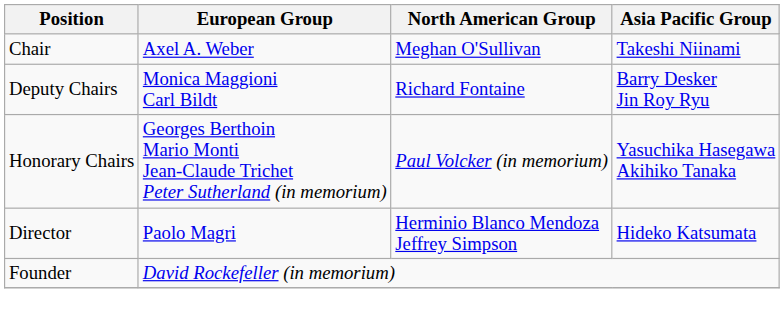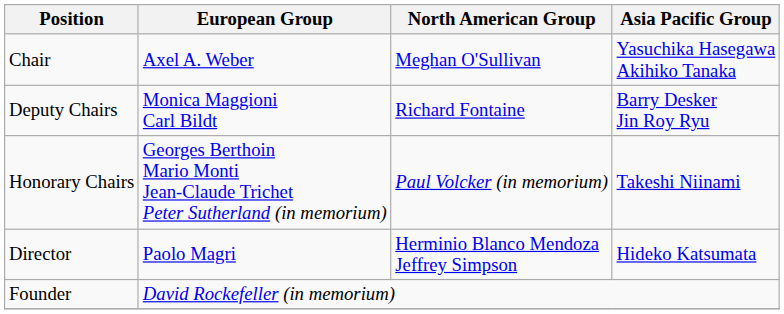 <table class="wikitable defaultcenter col1left">
 <tr>
 <th>Position</th>
 <th>European Group</th>
 <th>North American Group</th>
 <th>Asia Pacific Group</th>
 </tr>
 <tr>
 <td>Chair</td>
 <td><a href='#'>Axel A. Weber</a></td>
 <td><a href='#'>Meghan O'Sullivan</a></td>
-<td><a href='#'>Takeshi Niinami</a></td>
+<td><a href='#'>Yasuchika Hasegawa</a><br><a href='#'>Akihiko Tanaka</a></td>
 </tr>
 <tr>
 <td>Deputy Chairs</td>
 <td><a href='#'>Monica Maggioni</a><br><a href='#'>Carl Bildt</a></td>
 <td><a href='#'>Richard Fontaine</a></td>
 <td><a href='#'>Barry Desker</a><br><a href='#'>Jin Roy Ryu</a></td>
 </tr>
 <tr>
 <td>Honorary Chairs</td>
 <td><a href='#'>Georges Berthoin</a><br><a href='#'>Mario Monti</a><br><a href='#'>Jean-Claude Trichet</a><br><em><a href='#'>Peter Sutherland</a> (in memorium)</em></td>
 <td><em><a href='#'>Paul Volcker</a> (in memorium)</em></td>
-<td><a href='#'>Yasuchika Hasegawa</a><br><a href='#'>Akihiko Tanaka</a></td>
+<td><a href='#'>Takeshi Niinami</a></td>
 </tr>
 <tr>
 <td>Director</td>
 <td><a href='#'>Paolo Magri</a></td>
 <td><a href='#'>Herminio Blanco Mendoza</a><br><a href='#'>Jeffrey Simpson</a></td>
 <td><a href='#'>Hideko Katsumata</a></td>
 </tr>
 <tr>
 <td>Founder</td>
 <td colspan=3><em><a href='#'>David Rockefeller</a> (in memorium)</em></td>
 </tr>
 <tr>
 </tr>
 </table>
